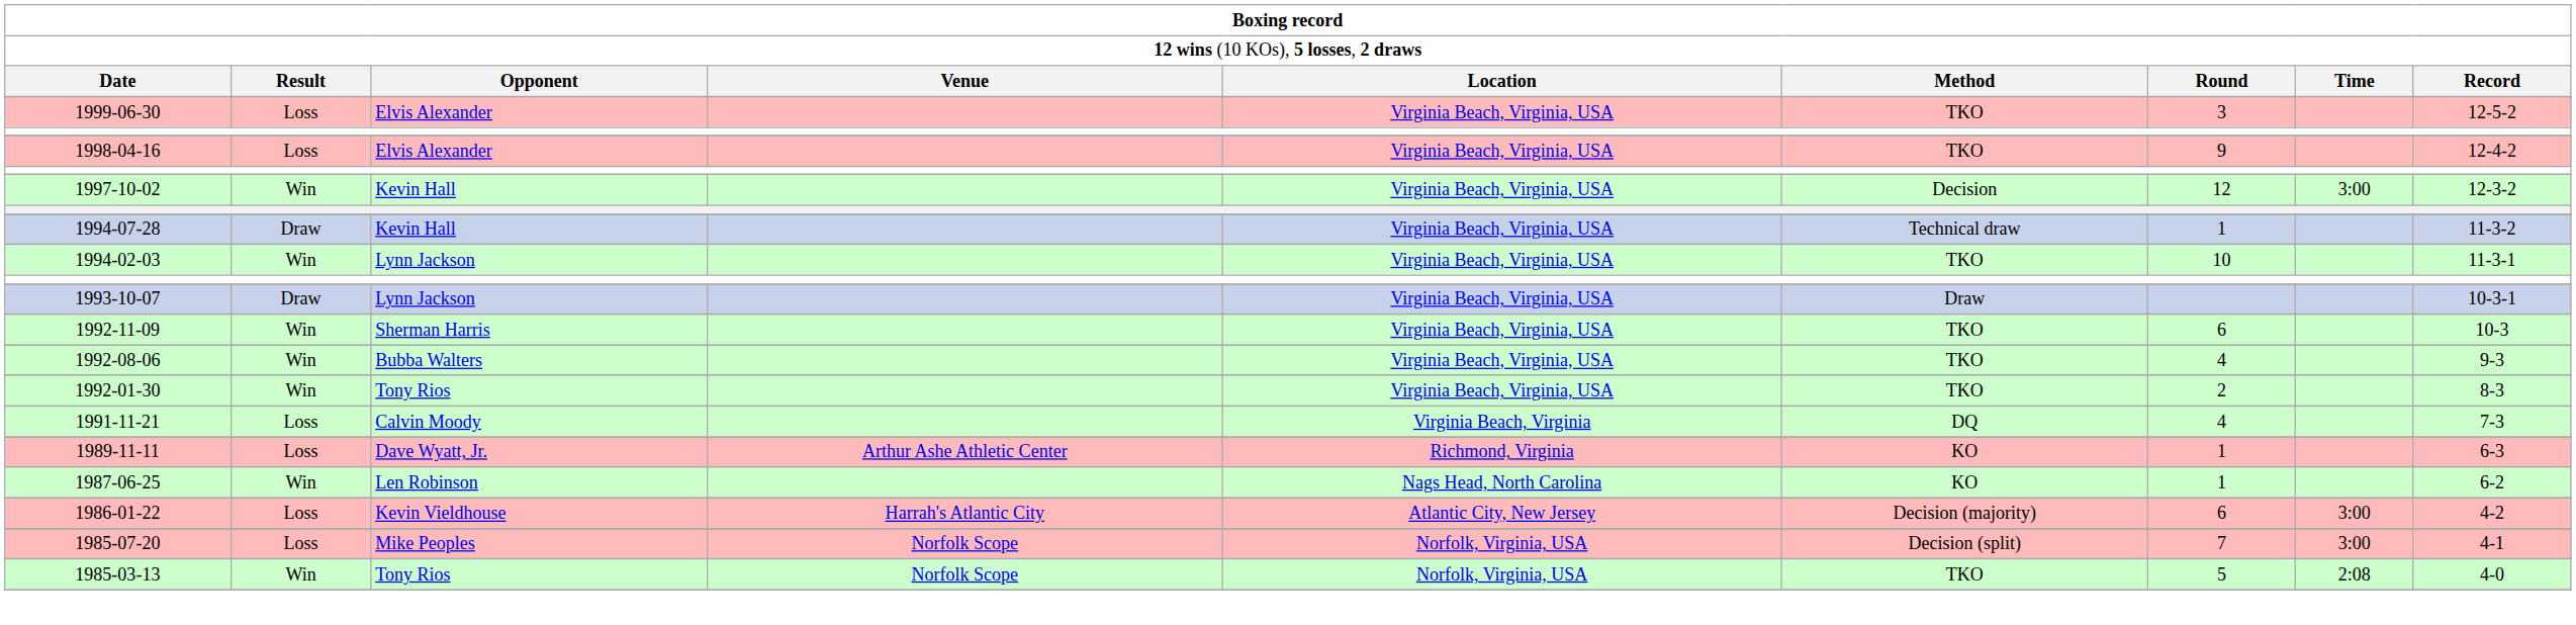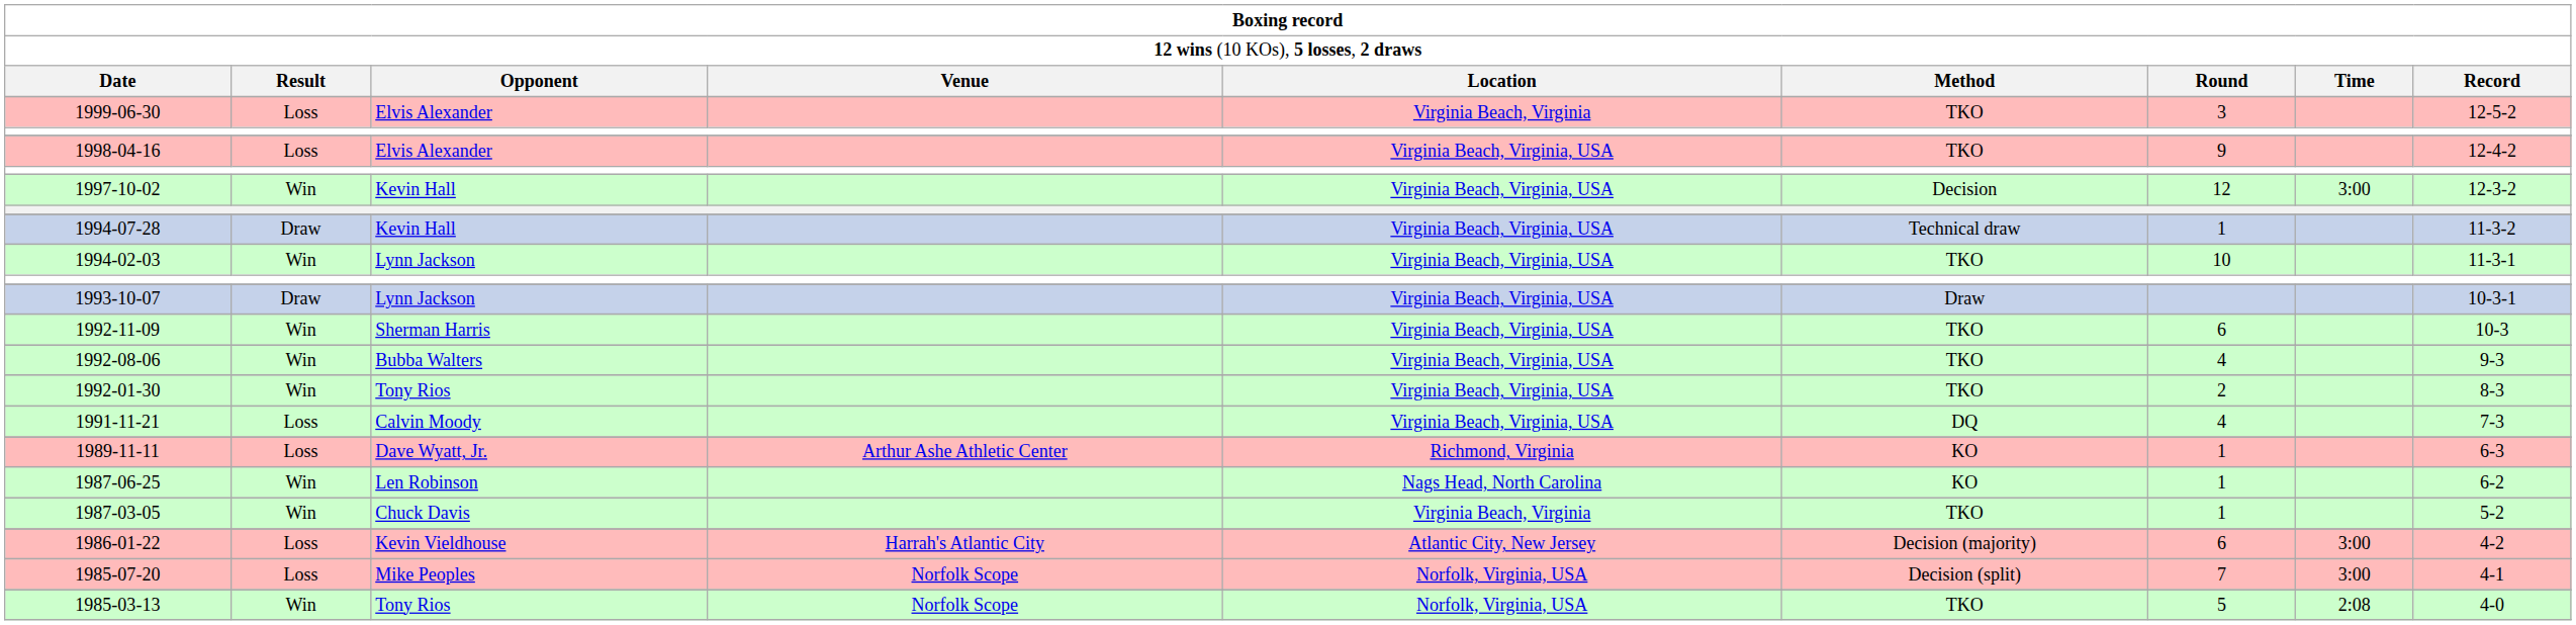 <table class="wikitable collapsible" style="font-size:88%; width:100%; text-align:center;">
 <tr>
 <th colspan=9 style="background:#fff">Boxing record</th>
 </tr>
 <tr>
 <td colspan=9 style="background:#fff; text-align:center;"><strong>12 wins</strong> (10 KOs), <strong>5 losses</strong>, <strong>2 draws</strong></td>
 </tr>
 <tr>
 <th>Date</th>
 <th>Result</th>
 <th>Opponent</th>
 <th>Venue</th>
 <th>Location</th>
 <th>Method</th>
 <th>Round</th>
 <th>Time</th>
 <th>Record</th>
 </tr>
 <tr>
 </tr>
 <tr bgcolor="#FFBBBB">
 <td>1999-06-30</td>
 <td>Loss</td>
 <td align=left> <a href='#'>Elvis Alexander</a></td>
 <td></td>
-<td><a href='#'>Virginia Beach, Virginia, USA</a></td>
+<td><a href='#'>Virginia Beach, Virginia</a></td>
 <td>TKO</td>
 <td>3</td>
 <td></td>
 <td>12-5-2</td>
 </tr>
 <tr>
 <th style=background:white colspan=9></th>
 </tr>
 <tr>
 </tr>
 <tr bgcolor="#FFBBBB">
 <td>1998-04-16</td>
 <td>Loss</td>
 <td align=left> <a href='#'>Elvis Alexander</a></td>
 <td></td>
 <td><a href='#'>Virginia Beach, Virginia, USA</a></td>
 <td>TKO</td>
 <td>9</td>
 <td></td>
 <td>12-4-2</td>
 </tr>
 <tr>
 <th style=background:white colspan=9></th>
 </tr>
 <tr>
 </tr>
 <tr bgcolor="#CCFFCC">
 <td>1997-10-02</td>
 <td>Win</td>
 <td align=left> <a href='#'>Kevin Hall</a></td>
 <td></td>
 <td><a href='#'>Virginia Beach, Virginia, USA</a></td>
 <td>Decision</td>
 <td>12</td>
 <td>3:00</td>
 <td>12-3-2</td>
 </tr>
 <tr>
 <th style=background: white colspan=9></th>
 </tr>
 <tr>
 </tr>
 <tr style="text-align:center; background:#c5d2ea;">
 <td>1994-07-28</td>
 <td>Draw</td>
 <td align=left> <a href='#'>Kevin Hall</a></td>
 <td></td>
 <td><a href='#'>Virginia Beach, Virginia, USA</a></td>
 <td>Technical draw</td>
 <td>1</td>
 <td></td>
 <td>11-3-2</td>
 </tr>
 <tr>
 </tr>
 <tr bgcolor="#CCFFCC">
 <td>1994-02-03</td>
 <td>Win</td>
 <td align=left> <a href='#'>Lynn Jackson</a></td>
 <td></td>
 <td><a href='#'>Virginia Beach, Virginia, USA</a></td>
 <td>TKO</td>
 <td>10</td>
 <td></td>
 <td>11-3-1</td>
 </tr>
 <tr>
 <th style=background:white colspan=9></th>
 </tr>
 <tr>
 </tr>
 <tr style="text-align:center; background:#c5d2ea;">
 <td>1993-10-07</td>
 <td>Draw</td>
 <td align=left> <a href='#'>Lynn Jackson</a></td>
 <td></td>
 <td><a href='#'>Virginia Beach, Virginia, USA</a></td>
 <td>Draw</td>
 <td></td>
 <td></td>
 <td>10-3-1</td>
 </tr>
 <tr>
 </tr>
 <tr bgcolor="#CCFFCC">
 <td>1992-11-09</td>
 <td>Win</td>
 <td align=left> <a href='#'>Sherman Harris</a></td>
 <td></td>
 <td><a href='#'>Virginia Beach, Virginia, USA</a></td>
 <td>TKO</td>
 <td>6</td>
 <td></td>
 <td>10-3</td>
 </tr>
 <tr>
 </tr>
 <tr bgcolor="#CCFFCC">
 <td>1992-08-06</td>
 <td>Win</td>
 <td align=left> <a href='#'>Bubba Walters</a></td>
 <td></td>
 <td><a href='#'>Virginia Beach, Virginia, USA</a></td>
 <td>TKO</td>
 <td>4</td>
 <td></td>
 <td>9-3</td>
 </tr>
 <tr>
 </tr>
 <tr bgcolor="#CCFFCC">
 <td>1992-01-30</td>
 <td>Win</td>
 <td align=left> <a href='#'>Tony Rios</a></td>
 <td></td>
 <td><a href='#'>Virginia Beach, Virginia, USA</a></td>
 <td>TKO</td>
 <td>2</td>
 <td></td>
 <td>8-3</td>
 </tr>
 <tr>
 </tr>
 <tr bgcolor="#CCFFCC">
 <td>1991-11-21</td>
 <td>Loss</td>
 <td align=left> <a href='#'>Calvin Moody</a></td>
 <td></td>
-<td><a href='#'>Virginia Beach, Virginia</a></td>
+<td><a href='#'>Virginia Beach, Virginia, USA</a></td>
 <td>DQ</td>
 <td>4</td>
 <td></td>
 <td>7-3</td>
 </tr>
 <tr>
 </tr>
 <tr bgcolor="#FFBBBB">
 <td>1989-11-11</td>
 <td>Loss</td>
 <td align=left> <a href='#'>Dave Wyatt, Jr.</a></td>
 <td><a href='#'>Arthur Ashe Athletic Center</a></td>
 <td><a href='#'>Richmond, Virginia</a></td>
 <td>KO</td>
 <td>1</td>
 <td></td>
 <td>6-3</td>
 </tr>
 <tr>
 </tr>
 <tr bgcolor="#CCFFCC">
 <td>1987-06-25</td>
 <td>Win</td>
 <td align=left> <a href='#'>Len Robinson</a></td>
 <td></td>
 <td><a href='#'>Nags Head, North Carolina</a></td>
 <td>KO</td>
 <td>1</td>
 <td></td>
 <td>6-2</td>
 </tr>
 <tr>
+</tr>
+<tr bgcolor="#CCFFCC">
+<td>1987-03-05</td>
+<td>Win</td>
+<td align=left> <a href='#'>Chuck Davis</a></td>
+<td></td>
+<td><a href='#'>Virginia Beach, Virginia</a></td>
+<td>TKO</td>
+<td>1</td>
+<td></td>
+<td>5-2</td>
 </tr>
 <tr>
 </tr>
 <tr bgcolor="#FFBBBB">
 <td>1986-01-22</td>
 <td>Loss</td>
 <td align=left> <a href='#'>Kevin Vieldhouse</a></td>
 <td><a href='#'>Harrah's Atlantic City</a></td>
 <td><a href='#'>Atlantic City, New Jersey</a></td>
 <td>Decision (majority)</td>
 <td>6</td>
 <td>3:00</td>
 <td>4-2</td>
 </tr>
 <tr>
 </tr>
 <tr bgcolor="#FFBBBB">
 <td>1985-07-20</td>
 <td>Loss</td>
 <td align=left> <a href='#'>Mike Peoples</a></td>
 <td><a href='#'>Norfolk Scope</a></td>
 <td><a href='#'>Norfolk, Virginia, USA</a></td>
 <td>Decision (split)</td>
 <td>7</td>
 <td>3:00</td>
 <td>4-1</td>
 </tr>
 <tr>
 </tr>
 <tr bgcolor="#CCFFCC">
 <td>1985-03-13</td>
 <td>Win</td>
 <td align=left> <a href='#'>Tony Rios</a></td>
 <td><a href='#'>Norfolk Scope</a></td>
 <td><a href='#'>Norfolk, Virginia, USA</a></td>
 <td>TKO</td>
 <td>5</td>
 <td>2:08</td>
 <td>4-0</td>
 </tr>
 <tr>
 </tr>
 </table>
